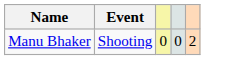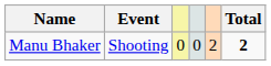 <table class=wikitable collapsible style="font-size:85%; text-align:center">
 <tr>
 <th>Name</th>
 <th>Event</th>
 <td bgcolor=F7F6A8></td>
 <td bgcolor=DCE5E5></td>
 <td bgcolor=FFDAB9></td>
+<th>Total</th>
 </tr>
 <tr>
 <td><a href='#'>Manu Bhaker</a></td>
 <td><a href='#'>Shooting</a></td>
 <td bgcolor=F7F6A8>0</td>
 <td bgcolor=DCE5E5>0</td>
 <td bgcolor=FFDAB9>2</td>
+<td><strong>2</strong></td>
 </tr>
 </table>
